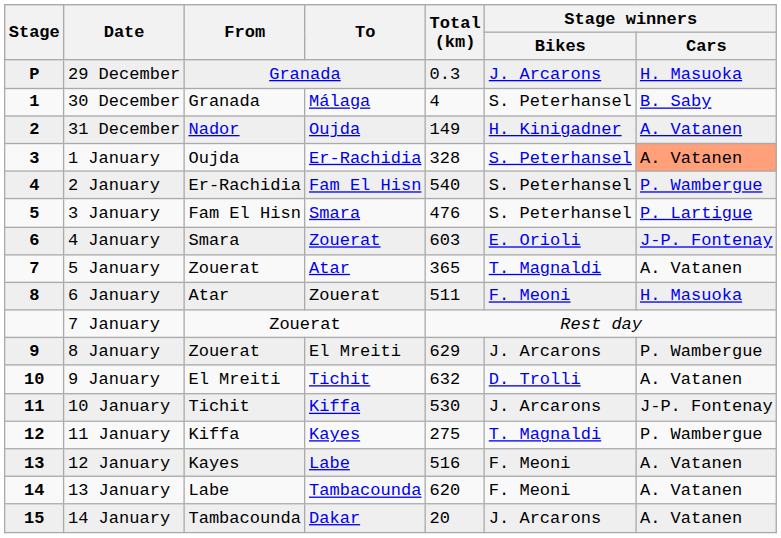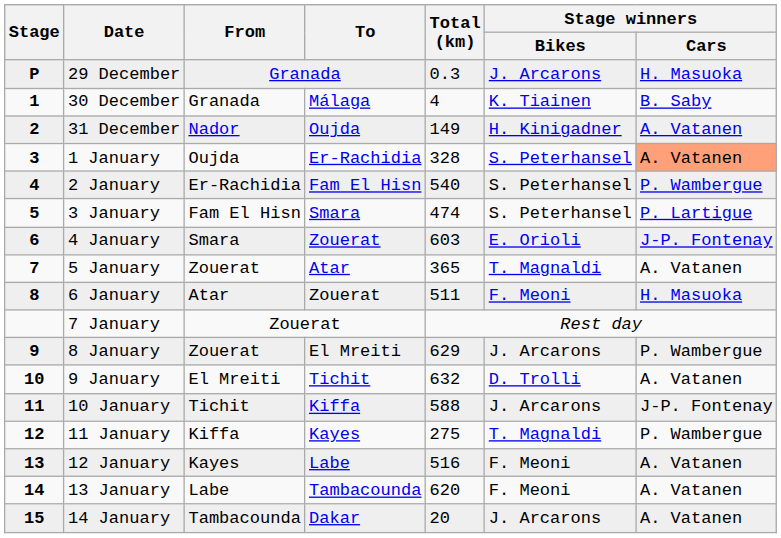 <table class="wikitable sortable">
 <tr style="background:lightsteelblue;">
 <th rowspan=2 align=center>Stage</th>
 <th rowspan=2 align=center>Date</th>
 <th rowspan=2 align=center>From</th>
 <th rowspan=2 align=center>To</th>
 <th rowspan=2 align=center>Total<br>(km)</th>
 <th colspan=2 align=center>Stage winners</th>
 </tr>
 <tr>
 <th align=center>Bikes</th>
 <th align=center>Cars</th>
 </tr>
 <tr style="background:#efefef;">
 <td align=center><strong>P</strong></td>
 <td>29 December</td>
 <td colspan=2 align=center> <a href='#'>Granada</a></td>
 <td>0.3</td>
 <td> <a href='#'>J. Arcarons</a></td>
 <td> <a href='#'>H. Masuoka</a></td>
 </tr>
 <tr>
 <td align=center><strong>1</strong></td>
 <td>30 December</td>
 <td> Granada</td>
 <td> <a href='#'>Málaga</a></td>
 <td>4</td>
-<td> S. Peterhansel</td>
+<td> <a href='#'>K. Tiainen</a></td>
 <td> <a href='#'>B. Saby</a></td>
 </tr>
 <tr style="background:#efefef;">
 <td align=center><strong>2</strong></td>
 <td>31 December</td>
 <td> <a href='#'>Nador</a></td>
 <td> <a href='#'>Oujda</a></td>
 <td>149</td>
 <td> <a href='#'>H. Kinigadner</a></td>
 <td> <a href='#'>A. Vatanen</a></td>
 </tr>
 <tr>
 <td align=center><strong>3</strong></td>
 <td>1 January</td>
 <td> Oujda</td>
 <td> <a href='#'>Er-Rachidia</a></td>
 <td>328</td>
 <td> <a href='#'>S. Peterhansel</a></td>
 <td style="background: lightsalmon;"> A. Vatanen</td>
 </tr>
 <tr style="background:#efefef;">
 <td align=center><strong>4</strong></td>
 <td>2 January</td>
 <td> Er-Rachidia</td>
 <td> <a href='#'>Fam El Hisn</a></td>
 <td>540</td>
 <td> S. Peterhansel</td>
 <td> <a href='#'>P. Wambergue</a></td>
 </tr>
 <tr>
 <td align=center><strong>5</strong></td>
 <td>3 January</td>
 <td> Fam El Hisn</td>
 <td> <a href='#'>Smara</a></td>
-<td>476</td>
+<td>474</td>
 <td> S. Peterhansel</td>
 <td> <a href='#'>P. Lartigue</a></td>
 </tr>
 <tr style="background:#efefef;">
 <td align=center><strong>6</strong></td>
 <td>4 January</td>
 <td> Smara</td>
 <td> <a href='#'>Zouerat</a></td>
 <td>603</td>
 <td> <a href='#'>E. Orioli</a></td>
 <td> <a href='#'>J-P. Fontenay</a></td>
 </tr>
 <tr>
 <td align=center><strong>7</strong></td>
 <td>5 January</td>
 <td> Zouerat</td>
 <td> <a href='#'>Atar</a></td>
 <td>365</td>
 <td> <a href='#'>T. Magnaldi</a></td>
 <td> A. Vatanen</td>
 </tr>
 <tr style="background:#efefef;">
 <td align=center><strong>8</strong></td>
 <td>6 January</td>
 <td> Atar</td>
 <td> Zouerat</td>
 <td>511</td>
 <td> <a href='#'>F. Meoni</a></td>
 <td> <a href='#'>H. Masuoka</a></td>
 </tr>
 <tr>
 <td></td>
 <td>7 January</td>
 <td colspan=2 align=center> Zouerat</td>
 <td colspan=3 align=center><em>Rest day</em></td>
 </tr>
 <tr style="background:#efefef;">
 <td align=center><strong>9</strong></td>
 <td>8 January</td>
 <td> Zouerat</td>
 <td> El Mreiti</td>
 <td>629</td>
 <td> J. Arcarons</td>
 <td> P. Wambergue</td>
 </tr>
 <tr>
 <td align=center><strong>10</strong></td>
 <td>9 January</td>
 <td> El Mreiti</td>
 <td> <a href='#'>Tichit</a></td>
 <td>632</td>
 <td> <a href='#'>D. Trolli</a></td>
 <td> A. Vatanen</td>
 </tr>
 <tr style="background:#efefef;">
 <td align=center><strong>11</strong></td>
 <td>10 January</td>
 <td> Tichit</td>
 <td> <a href='#'>Kiffa</a></td>
-<td>530</td>
+<td>588</td>
 <td> J. Arcarons</td>
 <td> J-P. Fontenay</td>
 </tr>
 <tr>
 <td align=center><strong>12</strong></td>
 <td>11 January</td>
 <td> Kiffa</td>
 <td> <a href='#'>Kayes</a></td>
 <td>275</td>
 <td> <a href='#'>T. Magnaldi</a></td>
 <td> P. Wambergue</td>
 </tr>
 <tr style="background:#efefef;">
 <td align=center><strong>13</strong></td>
 <td>12 January</td>
 <td> Kayes</td>
 <td> <a href='#'>Labe</a></td>
 <td>516</td>
 <td> F. Meoni</td>
 <td> A. Vatanen</td>
 </tr>
 <tr>
 <td align=center><strong>14</strong></td>
 <td>13 January</td>
 <td> Labe</td>
 <td> <a href='#'>Tambacounda</a></td>
 <td>620</td>
 <td> F. Meoni</td>
 <td> A. Vatanen</td>
 </tr>
 <tr style="background:#efefef;">
 <td align=center><strong>15</strong></td>
 <td>14 January</td>
 <td> Tambacounda</td>
 <td> <a href='#'>Dakar</a></td>
 <td>20</td>
 <td> J. Arcarons</td>
 <td> A. Vatanen</td>
 </tr>
 </table>
